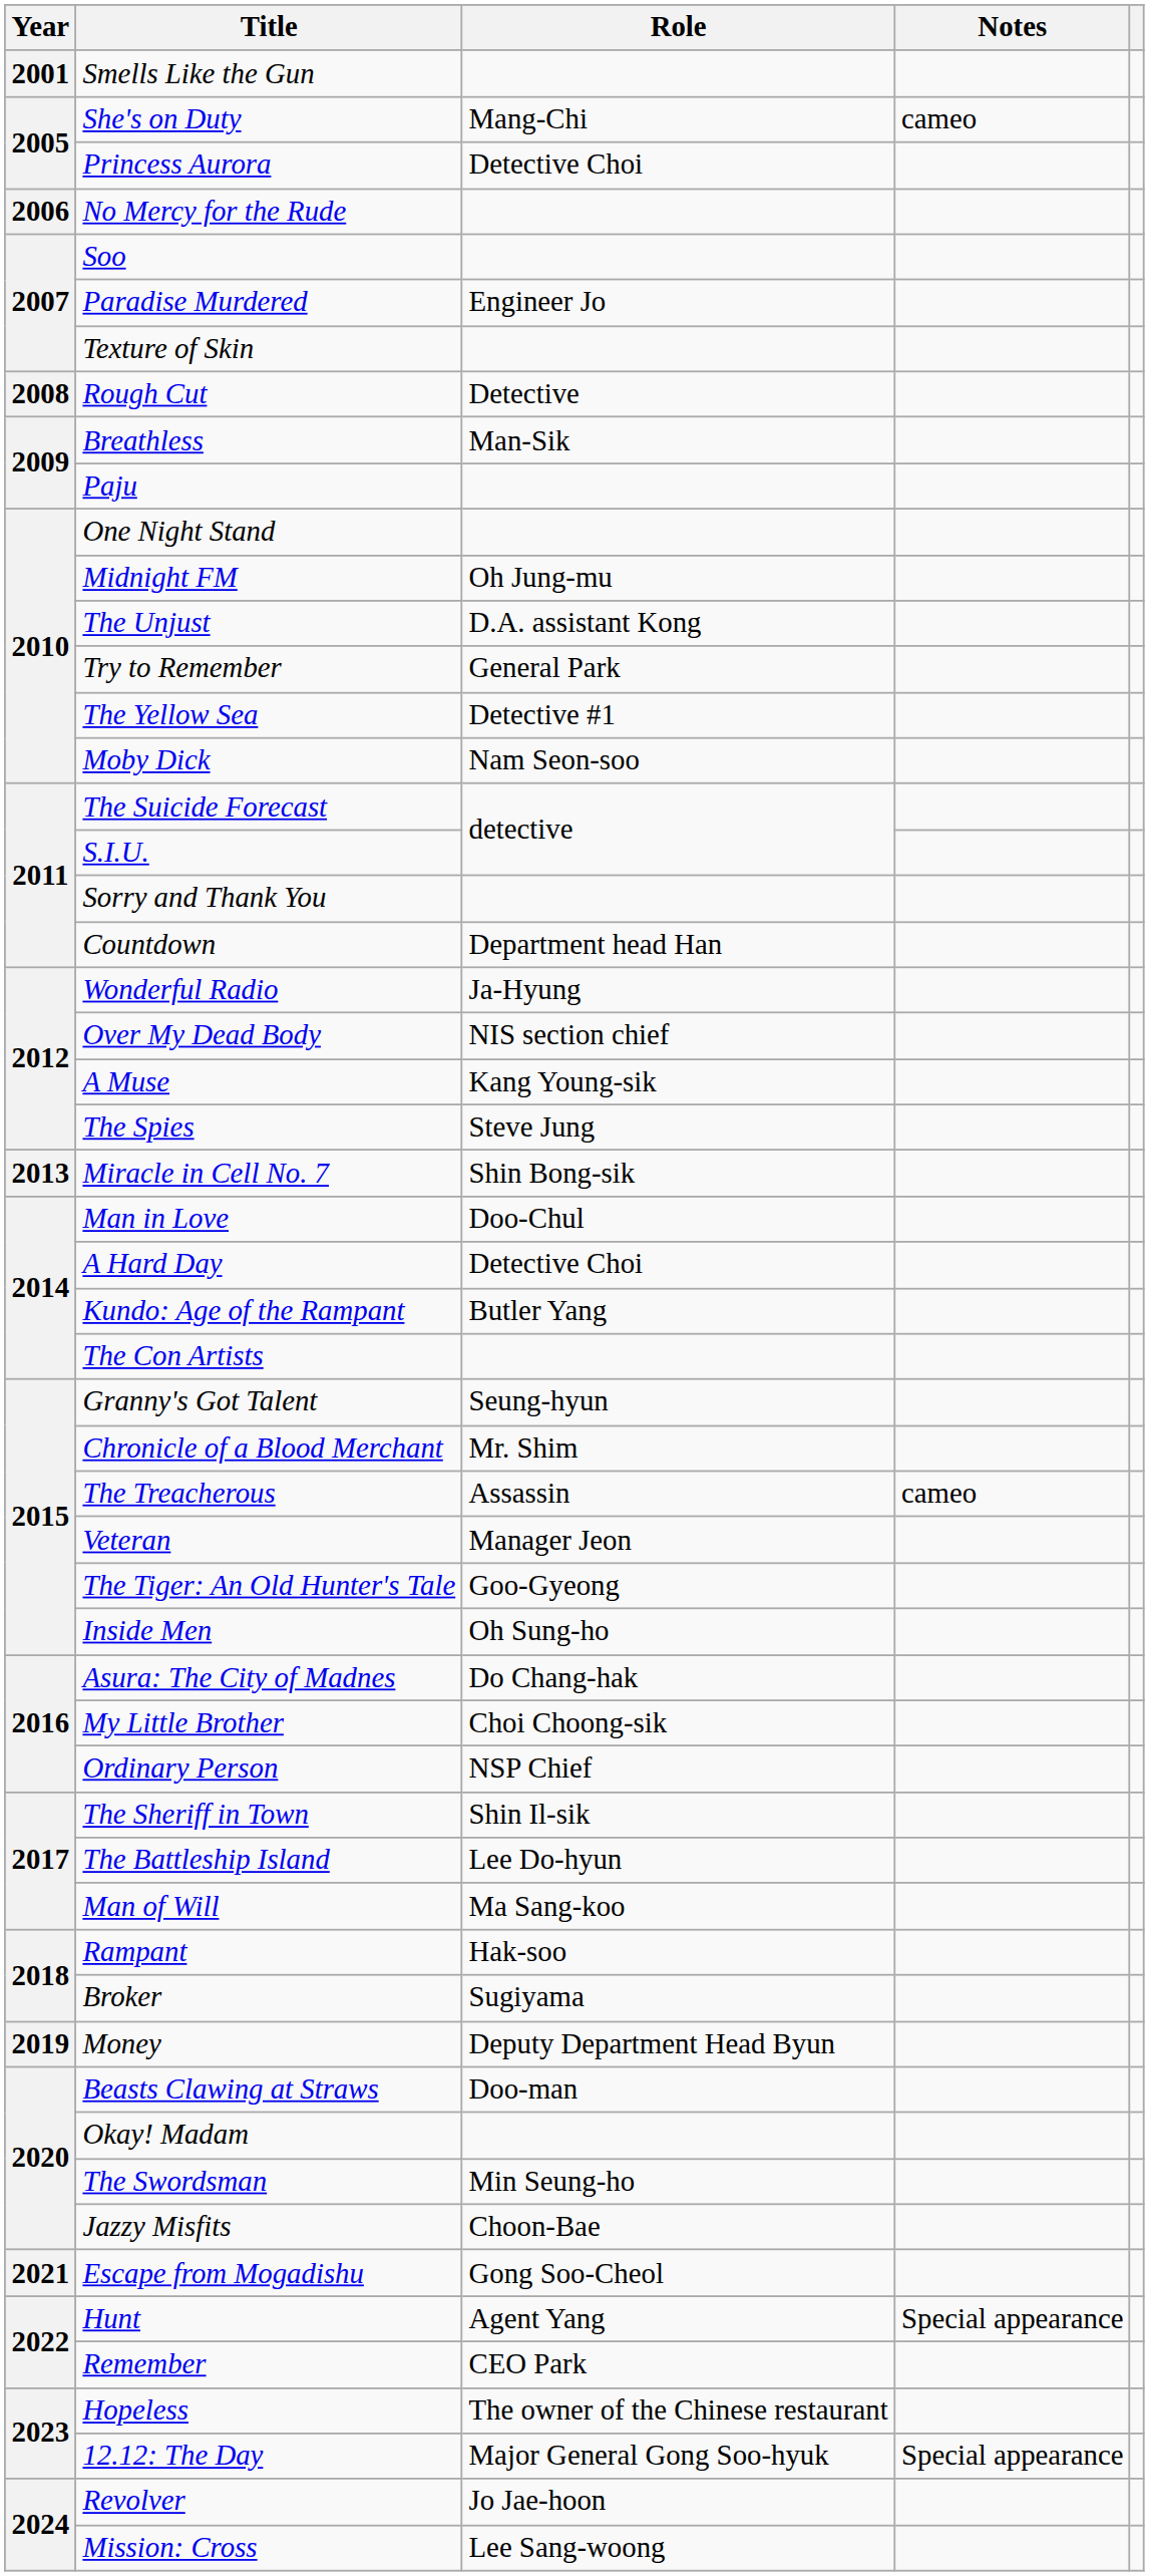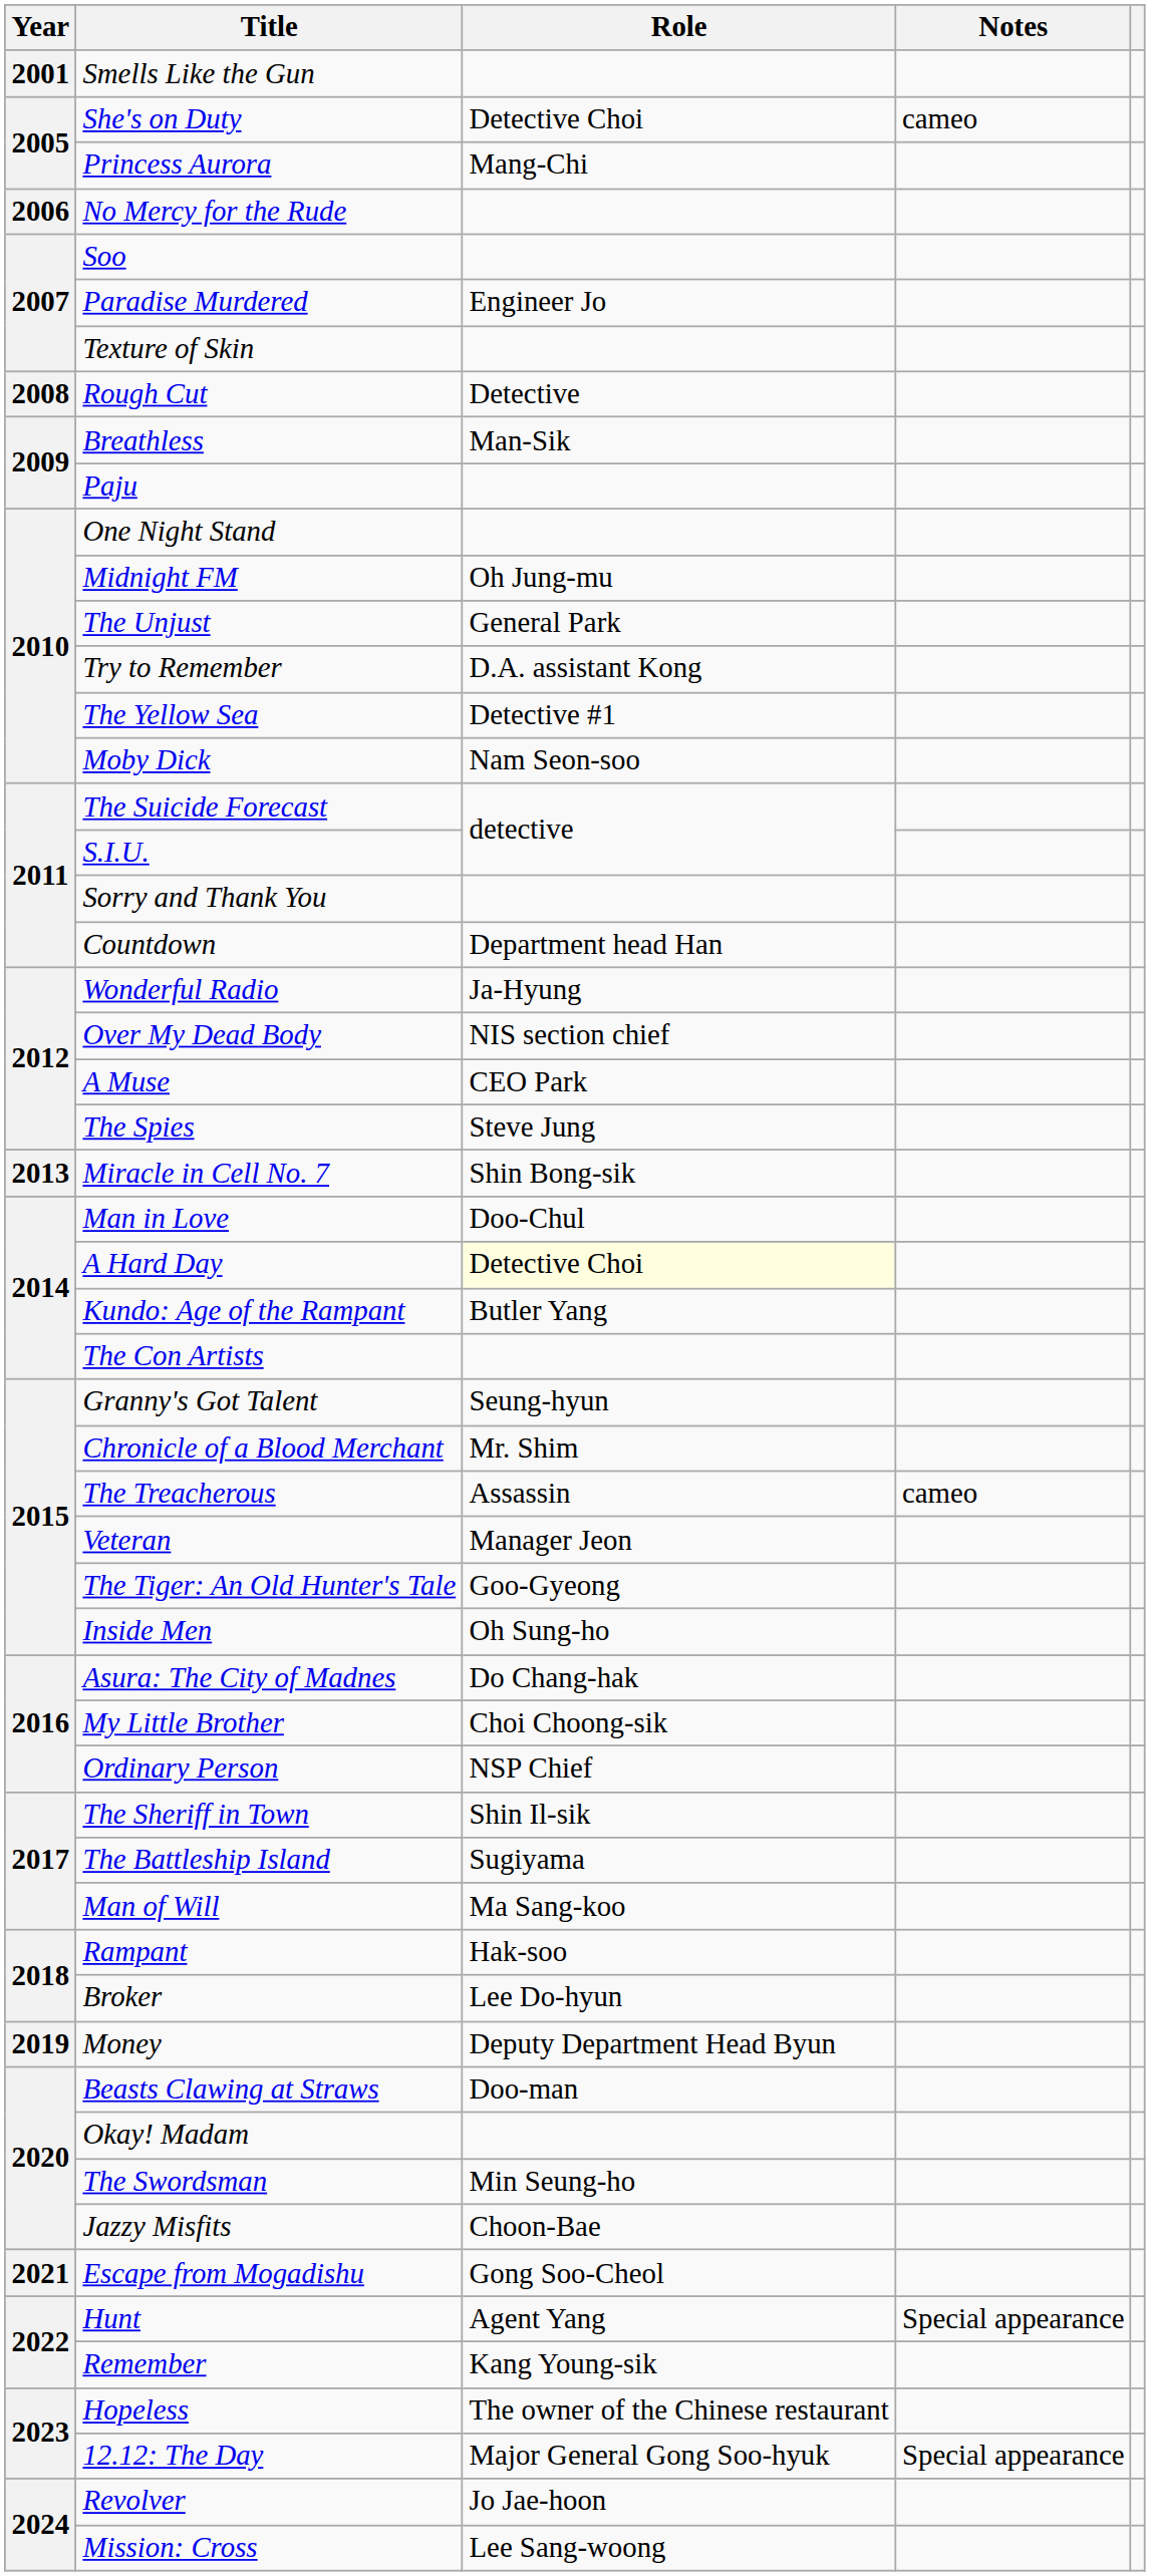 <table class="wikitable plainrowheaders">
 <tr>
 <th scope="col">Year</th>
 <th scope="col">Title</th>
 <th scope="col">Role</th>
 <th scope="col">Notes</th>
 <th class="unsortable" scope="col"></th>
 </tr>
 <tr>
 <th scope="row">2001</th>
 <td><em>Smells Like the Gun</em></td>
 <td></td>
 <td></td>
 <td style="text-align:center"></td>
 </tr>
 <tr>
 <th rowspan="2" scope="row">2005</th>
 <td><em><a href='#'>She's on Duty</a></em></td>
-<td>Mang-Chi</td>
+<td>Detective Choi</td>
 <td>cameo</td>
 <td></td>
 </tr>
 <tr>
 <td><a href='#'><em>Princess Aurora</em></a></td>
-<td>Detective Choi</td>
+<td>Mang-Chi</td>
 <td></td>
 <td style="text-align:center"></td>
 </tr>
 <tr>
 <th scope="row">2006</th>
 <td><em><a href='#'>No Mercy for the Rude</a></em></td>
 <td></td>
 <td></td>
 <td style="text-align:center"></td>
 </tr>
 <tr>
 <th rowspan="3" scope="row">2007</th>
 <td><a href='#'><em>Soo</em></a></td>
 <td></td>
 <td></td>
 <td style="text-align:center"></td>
 </tr>
 <tr>
 <td><em><a href='#'>Paradise Murdered</a></em></td>
 <td>Engineer Jo</td>
 <td></td>
 <td style="text-align:center"></td>
 </tr>
 <tr>
 <td><em>Texture of Skin</em></td>
 <td></td>
 <td></td>
 <td></td>
 </tr>
 <tr>
 <th scope="row">2008</th>
 <td><a href='#'><em>Rough Cut</em></a></td>
 <td>Detective</td>
 <td></td>
 <td style="text-align:center"></td>
 </tr>
 <tr>
 <th rowspan="2" scope="row">2009</th>
 <td><a href='#'><em>Breathless</em></a></td>
 <td>Man-Sik</td>
 <td></td>
 <td style="text-align:center"></td>
 </tr>
 <tr>
 <td><a href='#'><em>Paju</em></a></td>
 <td></td>
 <td></td>
 <td style="text-align:center"></td>
 </tr>
 <tr>
 <th rowspan="6" scope="row">2010</th>
 <td><em>One Night Stand</em></td>
 <td></td>
 <td></td>
 <td></td>
 </tr>
 <tr>
 <td><em><a href='#'>Midnight FM</a></em></td>
 <td>Oh Jung-mu</td>
 <td></td>
 <td></td>
 </tr>
 <tr>
 <td><em><a href='#'>The Unjust</a></em></td>
-<td>D.A. assistant Kong</td>
+<td>General Park</td>
 <td></td>
 <td></td>
 </tr>
 <tr>
 <td><em>Try to Remember</em></td>
-<td>General Park</td>
+<td>D.A. assistant Kong</td>
 <td></td>
 <td></td>
 </tr>
 <tr>
 <td><a href='#'><em>The Yellow Sea</em></a></td>
 <td>Detective #1</td>
 <td></td>
 <td></td>
 </tr>
 <tr>
 <td><a href='#'><em>Moby Dick</em></a></td>
 <td>Nam Seon-soo</td>
 <td></td>
 <td></td>
 </tr>
 <tr>
 <th rowspan="4" scope="row">2011</th>
 <td><em><a href='#'>The Suicide Forecast</a></em></td>
 <td rowspan="2">detective</td>
 <td></td>
 <td></td>
 </tr>
 <tr>
 <td><a href='#'><em>S.I.U.</em></a></td>
 <td></td>
 <td></td>
 </tr>
 <tr>
 <td><em>Sorry and Thank You</em></td>
 <td></td>
 <td></td>
 <td></td>
 </tr>
 <tr>
 <td><em>Countdown</em></td>
 <td>Department head Han</td>
 <td></td>
 <td></td>
 </tr>
 <tr>
 <th rowspan="4" scope="row">2012</th>
 <td><em><a href='#'>Wonderful Radio</a></em></td>
 <td>Ja-Hyung</td>
 <td></td>
 <td></td>
 </tr>
 <tr>
 <td><a href='#'><em>Over My Dead Body</em></a></td>
 <td>NIS section chief</td>
 <td></td>
 <td></td>
 </tr>
 <tr>
 <td><a href='#'><em>A Muse</em></a></td>
-<td>Kang Young-sik</td>
+<td>CEO Park</td>
 <td></td>
 <td></td>
 </tr>
 <tr>
 <td><a href='#'><em>The Spies</em></a></td>
 <td>Steve Jung</td>
 <td></td>
 <td></td>
 </tr>
 <tr>
 <th scope="row">2013</th>
 <td><em><a href='#'>Miracle in Cell No. 7</a></em></td>
 <td>Shin Bong-sik</td>
 <td></td>
 <td></td>
 </tr>
 <tr>
 <th rowspan="4" scope="row">2014</th>
 <td><em><a href='#'>Man in Love</a></em></td>
 <td>Doo-Chul</td>
 <td></td>
 <td></td>
 </tr>
 <tr>
 <td><em><a href='#'>A Hard Day</a></em></td>
-<td>Detective Choi</td>
+<td style="background: lightyellow;">Detective Choi</td>
 <td></td>
 <td></td>
 </tr>
 <tr>
 <td><em><a href='#'>Kundo: Age of the Rampant</a></em></td>
 <td>Butler Yang</td>
 <td></td>
 <td></td>
 </tr>
 <tr>
 <td><a href='#'><em>The Con Artists</em></a></td>
 <td></td>
 <td></td>
 <td></td>
 </tr>
 <tr>
 <th rowspan="6" scope="row">2015</th>
 <td><em>Granny's Got Talent</em></td>
 <td>Seung-hyun</td>
 <td></td>
 <td></td>
 </tr>
 <tr>
 <td><a href='#'><em>Chronicle of a Blood Merchant</em></a></td>
 <td>Mr. Shim</td>
 <td></td>
 <td></td>
 </tr>
 <tr>
 <td><em><a href='#'>The Treacherous</a></em></td>
 <td>Assassin</td>
 <td>cameo</td>
 <td></td>
 </tr>
 <tr>
 <td><a href='#'><em>Veteran</em></a></td>
 <td>Manager Jeon</td>
 <td></td>
 <td></td>
 </tr>
 <tr>
 <td><em><a href='#'>The Tiger: An Old Hunter's Tale</a></em></td>
 <td>Goo-Gyeong</td>
 <td></td>
 <td></td>
 </tr>
 <tr>
 <td><a href='#'><em>Inside Men</em></a></td>
 <td>Oh Sung-ho</td>
 <td></td>
 <td></td>
 </tr>
 <tr>
 <th rowspan="3" scope="row">2016</th>
 <td><a href='#'><em>Asura: The City of Madnes</em></a></td>
 <td>Do Chang-hak</td>
 <td></td>
 <td></td>
 </tr>
 <tr>
 <td><em><a href='#'>My Little Brother</a></em></td>
 <td>Choi Choong-sik</td>
 <td></td>
 <td></td>
 </tr>
 <tr>
 <td><em><a href='#'>Ordinary Person</a></em></td>
 <td>NSP Chief</td>
 <td></td>
 <td></td>
 </tr>
 <tr>
 <th rowspan="3" scope="row">2017</th>
 <td><em><a href='#'>The Sheriff in Town</a></em></td>
 <td>Shin Il-sik</td>
 <td></td>
 <td></td>
 </tr>
 <tr>
 <td><em><a href='#'>The Battleship Island</a></em></td>
-<td>Lee Do-hyun</td>
+<td>Sugiyama</td>
 <td></td>
 <td></td>
 </tr>
 <tr>
 <td><em><a href='#'>Man of Will</a></em></td>
 <td>Ma Sang-koo</td>
 <td></td>
 <td></td>
 </tr>
 <tr>
 <th rowspan="2" scope="row">2018</th>
 <td><a href='#'><em>Rampant</em></a></td>
 <td>Hak-soo</td>
 <td></td>
 <td></td>
 </tr>
 <tr>
 <td><em>Broker</em></td>
-<td>Sugiyama</td>
+<td>Lee Do-hyun</td>
 <td></td>
 <td></td>
 </tr>
 <tr>
 <th scope="row">2019</th>
 <td><em>Money</em></td>
 <td>Deputy Department Head Byun</td>
 <td></td>
 <td></td>
 </tr>
 <tr>
 <th rowspan="4" scope="row">2020</th>
 <td><em><a href='#'>Beasts Clawing at Straws</a></em></td>
 <td>Doo-man</td>
 <td></td>
 <td></td>
 </tr>
 <tr>
 <td><em>Okay! Madam</em></td>
 <td></td>
 <td></td>
 <td></td>
 </tr>
 <tr>
 <td><a href='#'><em>The Swordsman</em></a></td>
 <td>Min Seung-ho</td>
 <td></td>
 <td></td>
 </tr>
 <tr>
 <td><em>Jazzy Misfits</em></td>
 <td>Choon-Bae</td>
 <td></td>
 <td></td>
 </tr>
 <tr>
 <th scope="row">2021</th>
 <td><em><a href='#'>Escape from Mogadishu</a></em></td>
 <td>Gong Soo-Cheol</td>
 <td></td>
 <td></td>
 </tr>
 <tr>
 <th scope="row" rowspan=2>2022</th>
 <td><em><a href='#'>Hunt</a></em></td>
 <td>Agent Yang</td>
 <td>Special appearance</td>
 <td></td>
 </tr>
 <tr>
 <td><em><a href='#'>Remember</a></em></td>
-<td>CEO Park</td>
+<td>Kang Young-sik</td>
 <td></td>
 <td></td>
 </tr>
 <tr>
 <th scope="row" rowspan=2>2023</th>
 <td><em><a href='#'>Hopeless</a></em></td>
 <td>The owner of the Chinese restaurant</td>
 <td></td>
 <td></td>
 </tr>
 <tr>
 <td><em><a href='#'>12.12: The Day</a></em></td>
 <td>Major General Gong Soo-hyuk</td>
 <td>Special appearance</td>
 <td></td>
 </tr>
 <tr>
 <th scope="row" rowspan=2>2024</th>
 <td><em><a href='#'>Revolver</a></em></td>
 <td>Jo Jae-hoon</td>
 <td></td>
 <td></td>
 </tr>
 <tr>
 <td><em><a href='#'>Mission: Cross</a></em></td>
 <td>Lee Sang-woong</td>
 <td></td>
 <td></td>
 </tr>
 </table>
